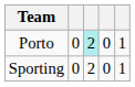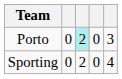 <table class=" wikitable" style="text-align:center">
 <tr>
 <th>Team</th>
 <th></th>
 <th></th>
 <th></th>
 <th></th>
 </tr>
 <tr>
 <td>Porto</td>
 <td>0</td>
 <td style="background: paleturquoise;">2</td>
 <td>0</td>
-<td>1</td>
+<td>3</td>
 </tr>
 <tr>
 <td>Sporting</td>
 <td>0</td>
 <td>2</td>
 <td>0</td>
-<td>1</td>
+<td>4</td>
 </tr>
 </table>
